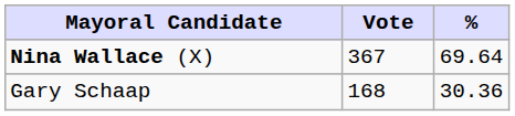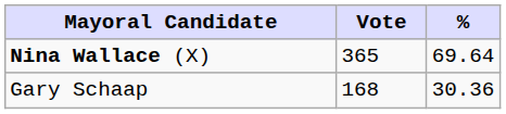 <table class="wikitable">
 <tr>
 <th style="background:#ddf; width:200px;">Mayoral Candidate</th>
 <th style="background:#ddf; width:50px;">Vote</th>
 <th style="background:#ddf; width:30px;">%</th>
 </tr>
 <tr>
 <td><strong>Nina Wallace</strong> (X)</td>
-<td>367</td>
+<td>365</td>
 <td>69.64</td>
 </tr>
 <tr>
 <td>Gary Schaap</td>
 <td>168</td>
 <td>30.36</td>
 </tr>
 </table>
